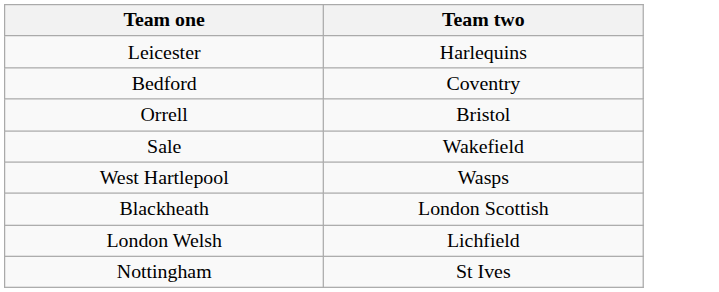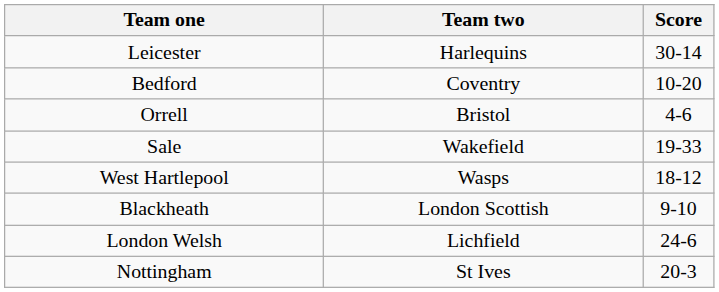 <table class="wikitable" style="text-align: center">
 <tr>
 <th width=250>Team one</th>
 <th width=250>Team two</th>
+<th width=50>Score</th>
 </tr>
 <tr>
 <td>Leicester</td>
 <td>Harlequins</td>
+<td>30-14</td>
 </tr>
 <tr>
 <td>Bedford</td>
 <td>Coventry</td>
+<td>10-20</td>
 </tr>
 <tr>
 <td>Orrell</td>
 <td>Bristol</td>
+<td>4-6</td>
 </tr>
 <tr>
 <td>Sale</td>
 <td>Wakefield</td>
+<td>19-33</td>
 </tr>
 <tr>
 <td>West Hartlepool</td>
 <td>Wasps</td>
+<td>18-12</td>
 </tr>
 <tr>
 <td>Blackheath</td>
 <td>London Scottish</td>
+<td>9-10</td>
 </tr>
 <tr>
 <td>London Welsh</td>
 <td>Lichfield</td>
+<td>24-6</td>
 </tr>
 <tr>
 <td>Nottingham</td>
 <td>St Ives</td>
+<td>20-3</td>
 </tr>
 </table>
